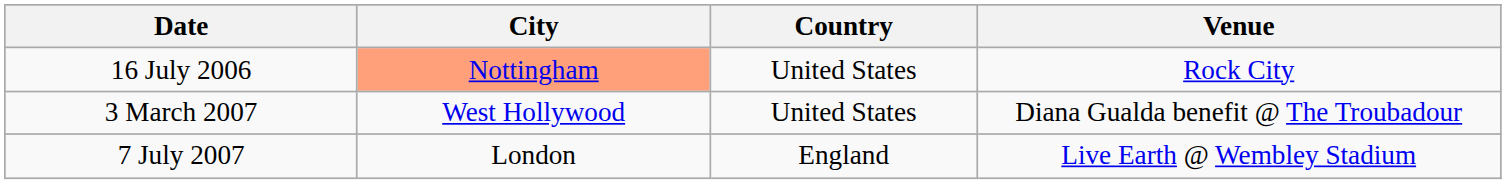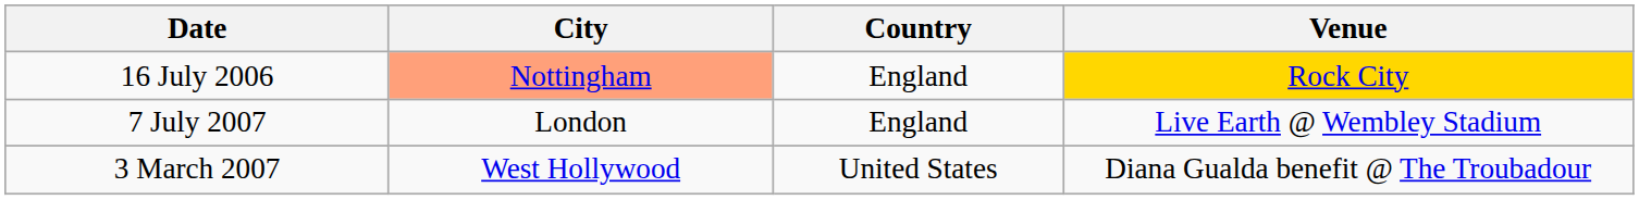 <table class="wikitable" style="text-align:center;">
 <tr>
 <th width="200">Date</th>
 <th width="200">City</th>
 <th width="150">Country</th>
 <th width="300">Venue</th>
 </tr>
 <tr>
 <td>16 July 2006</td>
 <td style="background: lightsalmon;"><a href='#'>Nottingham</a></td>
-<td>United States</td>
-<td><a href='#'>Rock City</a></td>
+<td>England</td>
+<td style="background: gold;"><a href='#'>Rock City</a></td>
+</tr>
+<tr>
+<td>7 July 2007</td>
+<td>London</td>
+<td>England</td>
+<td><a href='#'>Live Earth</a> @ <a href='#'>Wembley Stadium</a></td>
 </tr>
 <tr>
 <td>3 March 2007</td>
 <td><a href='#'>West Hollywood</a></td>
 <td>United States</td>
 <td>Diana Gualda benefit @ <a href='#'>The Troubadour</a></td>
 </tr>
-<tr>
-<td>7 July 2007</td>
-<td>London</td>
-<td>England</td>
-<td><a href='#'>Live Earth</a> @ <a href='#'>Wembley Stadium</a></td>
-</tr>
 </table>
